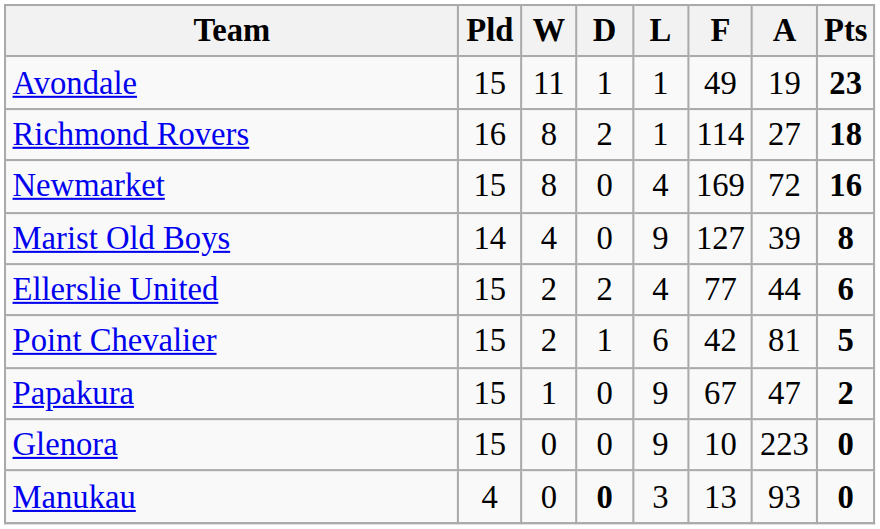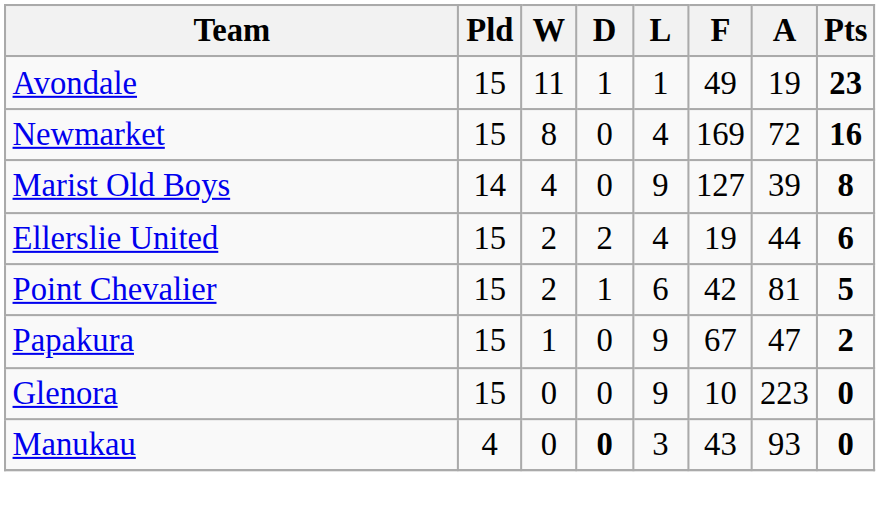 <table class="wikitable" style="text-align:center;">
 <tr>
 <th width=215>Team</th>
 <th width=20 abbr="Played">Pld</th>
 <th width=20 abbr="Won">W</th>
 <th width=20 abbr="Drawn">D</th>
 <th width=20 abbr="Lost">L</th>
 <th width=20 abbr="For">F</th>
 <th width=20 abbr="Against">A</th>
 <th width=20 abbr="Points">Pts</th>
 </tr>
 <tr>
 <td style="text-align:left;"><a href='#'>Avondale</a></td>
 <td>15</td>
 <td>11</td>
 <td>1</td>
 <td>1</td>
 <td>49</td>
 <td>19</td>
 <td><strong>23</strong></td>
-</tr>
-<tr>
-<td style="text-align:left;"><a href='#'>Richmond Rovers</a></td>
-<td>16</td>
-<td>8</td>
-<td>2</td>
-<td>1</td>
-<td>114</td>
-<td>27</td>
-<td><strong>18</strong></td>
 </tr>
 <tr>
 <td style="text-align:left;"><a href='#'>Newmarket</a></td>
 <td>15</td>
 <td>8</td>
 <td>0</td>
 <td>4</td>
 <td>169</td>
 <td>72</td>
 <td><strong>16</strong></td>
 </tr>
 <tr>
 <td style="text-align:left;"><a href='#'>Marist Old Boys</a></td>
 <td>14</td>
 <td>4</td>
 <td>0</td>
 <td>9</td>
 <td>127</td>
 <td>39</td>
 <td><strong>8</strong></td>
 </tr>
 <tr>
 <td style="text-align:left;"><a href='#'>Ellerslie United</a></td>
 <td>15</td>
 <td>2</td>
 <td>2</td>
 <td>4</td>
-<td>77</td>
+<td>19</td>
 <td>44</td>
 <td><strong>6</strong></td>
 </tr>
 <tr>
 <td style="text-align:left;"><a href='#'>Point Chevalier</a></td>
 <td>15</td>
 <td>2</td>
 <td>1</td>
 <td>6</td>
 <td>42</td>
 <td>81</td>
 <td><strong>5</strong></td>
 </tr>
 <tr>
 <td style="text-align:left;"><a href='#'>Papakura</a></td>
 <td>15</td>
 <td>1</td>
 <td>0</td>
 <td>9</td>
 <td>67</td>
 <td>47</td>
 <td><strong>2</strong></td>
 </tr>
 <tr>
 <td style="text-align:left;"><a href='#'>Glenora</a></td>
 <td>15</td>
 <td>0</td>
 <td>0</td>
 <td>9</td>
 <td>10</td>
 <td>223</td>
 <td><strong>0</strong></td>
 </tr>
 <tr>
 <td style="text-align:left;"><a href='#'>Manukau</a></td>
 <td>4</td>
 <td>0</td>
 <td><strong>0</strong></td>
 <td>3</td>
-<td>13</td>
+<td>43</td>
 <td>93</td>
 <td><strong>0</strong></td>
 </tr>
 <tr>
 </tr>
 </table>
